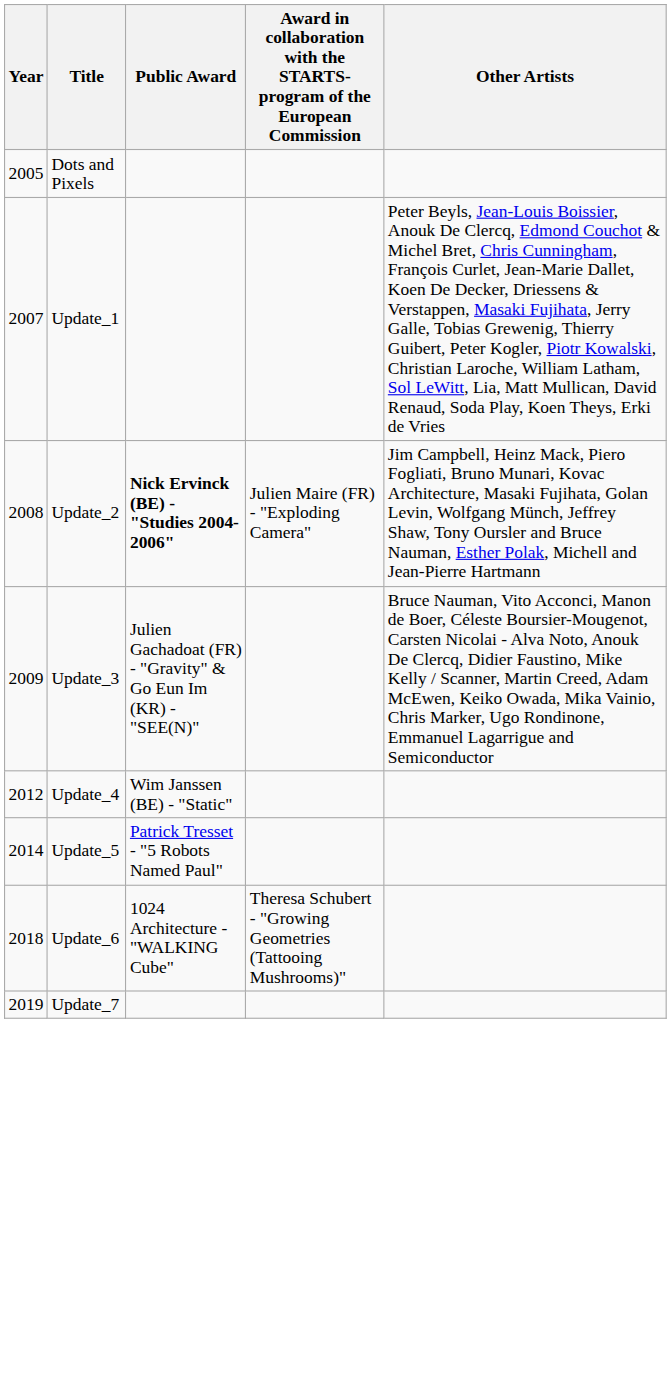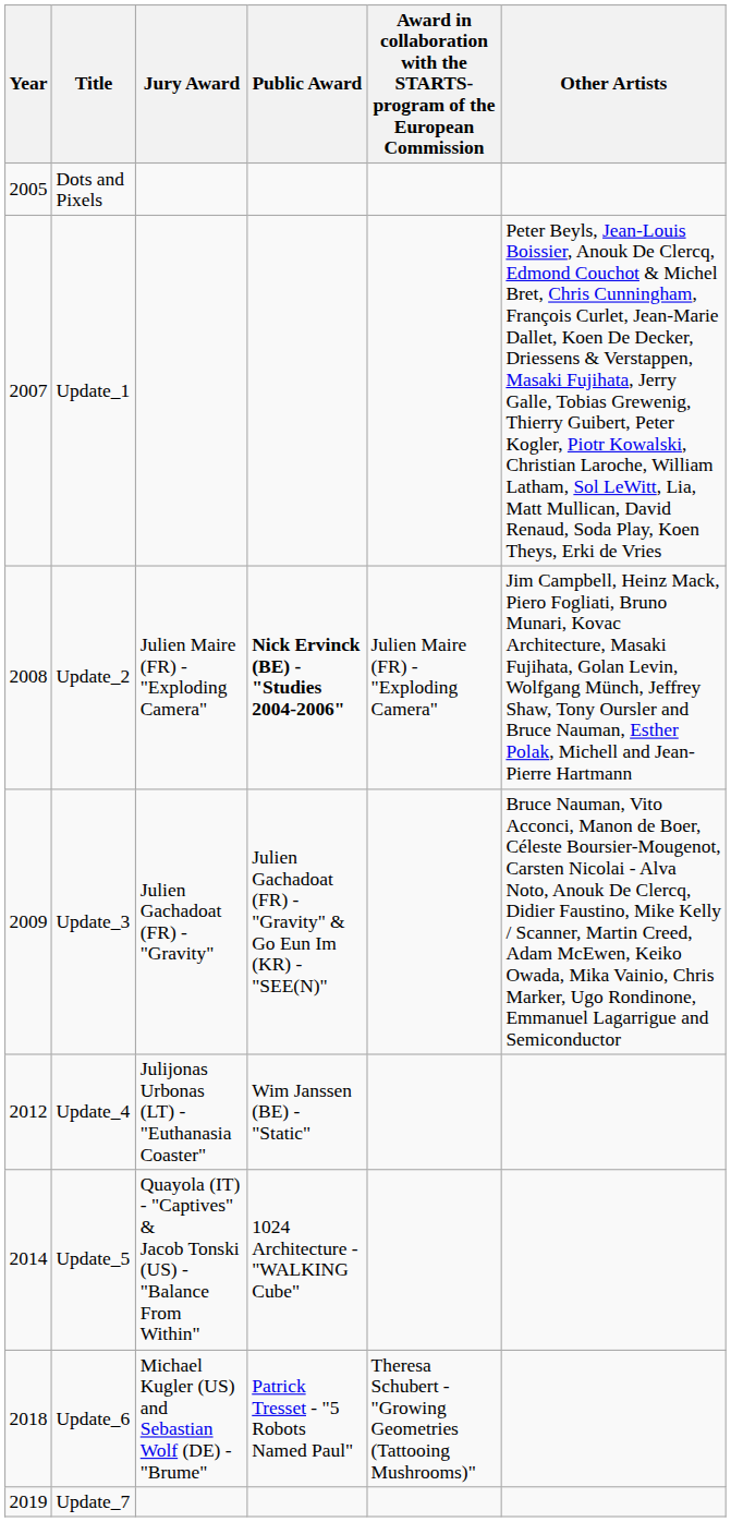 <table class="wikitable">
 <tr>
 <th>Year</th>
 <th>Title</th>
+<th>Jury Award</th>
 <th>Public Award</th>
 <th><strong>Award in collaboration with the STARTS-program of the European Commission</strong></th>
 <th>Other Artists</th>
 </tr>
 <tr>
 <td>2005</td>
 <td>Dots and Pixels</td>
 <td></td>
 <td></td>
 <td></td>
+<td></td>
 </tr>
 <tr>
 <td>2007</td>
 <td>Update_1</td>
+<td></td>
 <td></td>
 <td></td>
 <td>Peter Beyls, <a href='#'>Jean-Louis Boissier</a>, Anouk De Clercq, <a href='#'>Edmond Couchot</a> & Michel Bret, <a href='#'>Chris Cunningham</a>, François Curlet, Jean-Marie Dallet, Koen De Decker, Driessens & Verstappen, <a href='#'>Masaki Fujihata</a>, Jerry Galle, Tobias Grewenig, Thierry Guibert, Peter Kogler, <a href='#'>Piotr Kowalski</a>, Christian Laroche, William Latham, <a href='#'>Sol LeWitt</a>, Lia, Matt Mullican, David Renaud, Soda Play, Koen Theys, Erki de Vries</td>
 </tr>
 <tr>
 <td>2008</td>
 <td>Update_2</td>
+<td>Julien Maire (FR) - "Exploding Camera"</td>
 <td><strong>Nick Ervinck (BE) - "Studies 2004-2006"</strong></td>
 <td>Julien Maire (FR) - "Exploding Camera"</td>
 <td>Jim Campbell, Heinz Mack, Piero Fogliati, Bruno Munari, Kovac Architecture, Masaki Fujihata, Golan Levin, Wolfgang Münch, Jeffrey Shaw, Tony Oursler and Bruce Nauman, <a href='#'>Esther Polak</a>, Michell and Jean-Pierre Hartmann</td>
 </tr>
 <tr>
 <td>2009</td>
 <td>Update_3</td>
+<td>Julien Gachadoat (FR) - "Gravity"</td>
 <td>Julien Gachadoat (FR) - "Gravity" & Go Eun Im (KR) - "SEE(N)"</td>
 <td></td>
 <td>Bruce Nauman, Vito Acconci, Manon de Boer, Céleste Boursier-Mougenot, Carsten Nicolai - Alva Noto, Anouk De Clercq, Didier Faustino, Mike Kelly / Scanner, Martin Creed, Adam McEwen, Keiko Owada, Mika Vainio, Chris Marker, Ugo Rondinone, Emmanuel Lagarrigue and Semiconductor</td>
 </tr>
 <tr>
 <td>2012</td>
 <td>Update_4</td>
+<td>Julijonas Urbonas (LT) - "Euthanasia Coaster"</td>
 <td>Wim Janssen (BE) - "Static"</td>
 <td></td>
 <td></td>
 </tr>
 <tr>
 <td>2014</td>
 <td>Update_5</td>
-<td><a href='#'>Patrick Tresset</a> - "5 Robots Named Paul"</td>
+<td>Quayola (IT) - "Captives" &<br>Jacob Tonski (US)  - "Balance From Within"</td>
+<td>1024 Architecture - "WALKING Cube"</td>
 <td></td>
 <td></td>
 </tr>
 <tr>
 <td>2018</td>
 <td>Update_6</td>
-<td>1024 Architecture - "WALKING Cube"</td>
+<td>Michael Kugler (US) and <a href='#'>Sebastian Wolf</a> (DE) - "Brume"</td>
+<td><a href='#'>Patrick Tresset</a> - "5 Robots Named Paul"</td>
 <td>Theresa Schubert - "Growing Geometries (Tattooing Mushrooms)"</td>
 <td></td>
 </tr>
 <tr>
 <td>2019</td>
 <td>Update_7</td>
 <td></td>
 <td></td>
 <td></td>
+<td></td>
 </tr>
 </table>
